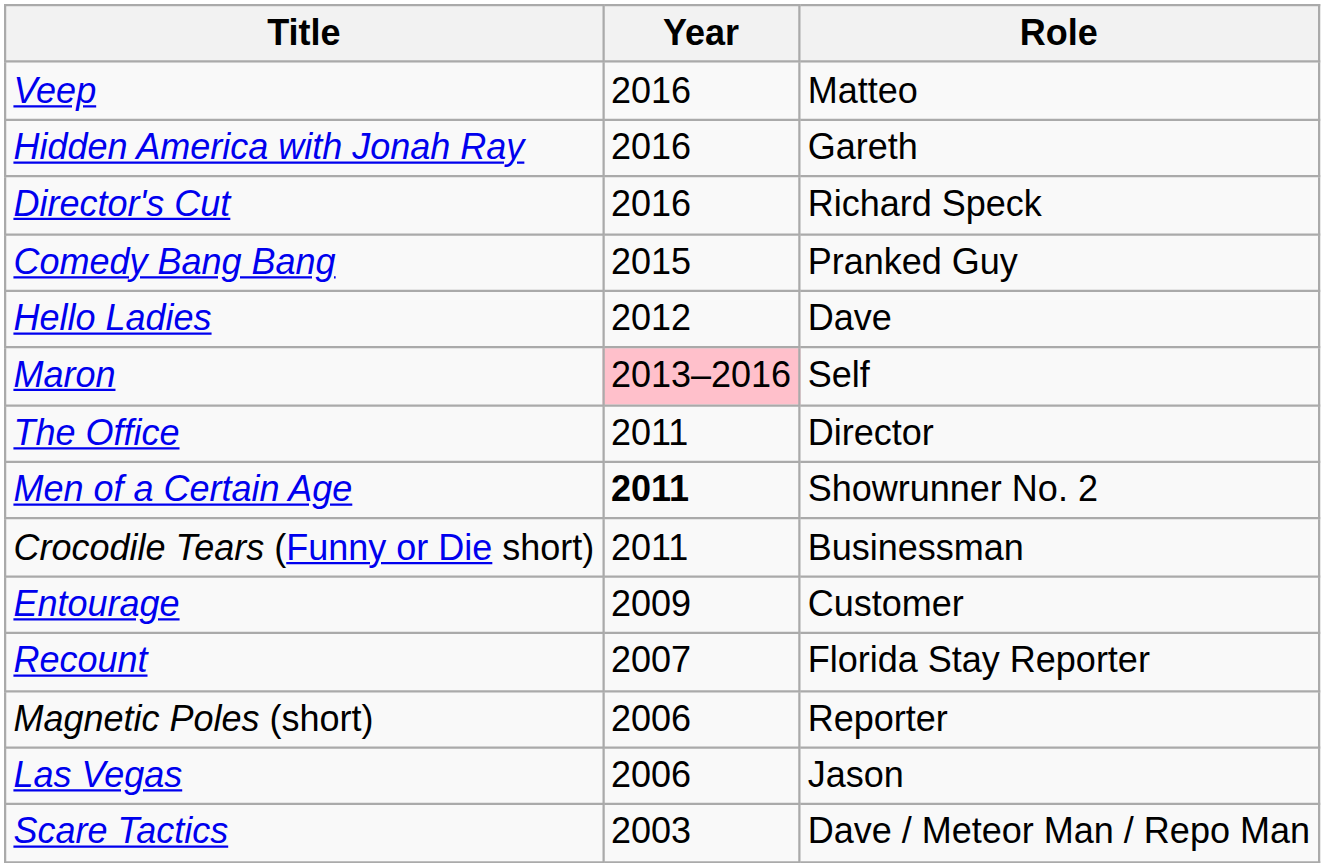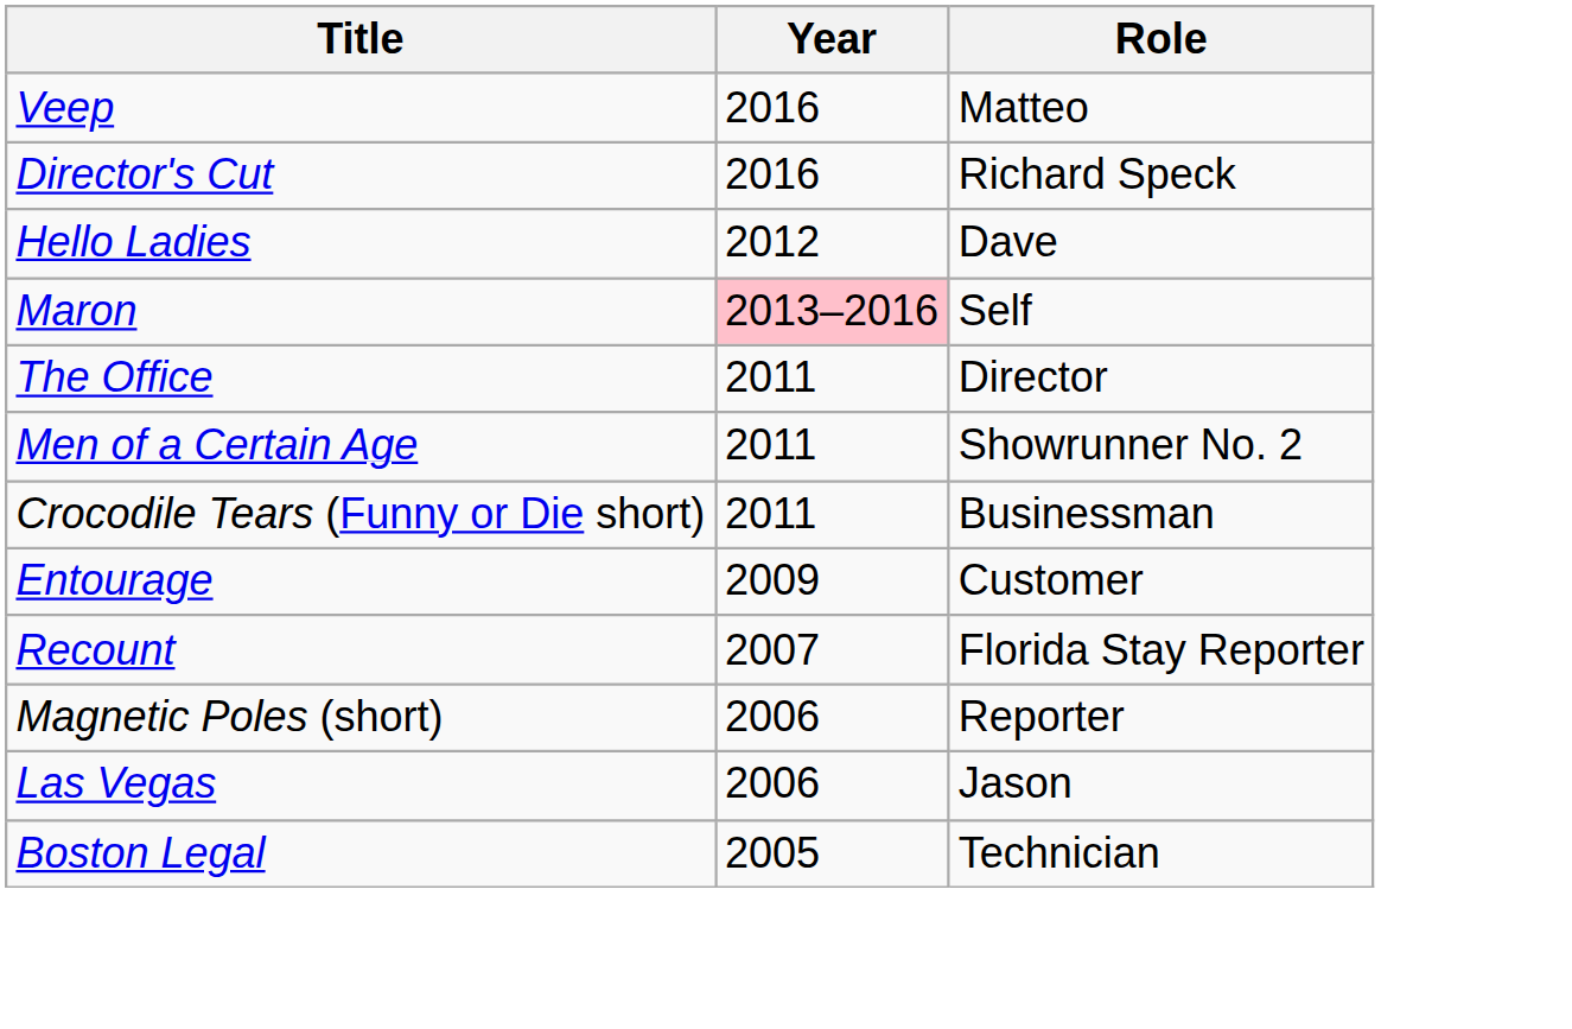 <table class="wikitable sortable">
 <tr>
 <th>Title</th>
 <th>Year</th>
 <th>Role</th>
 </tr>
 <tr>
 <td><em><a href='#'>Veep</a></em></td>
 <td>2016</td>
 <td>Matteo</td>
 </tr>
 <tr>
-<td><em><a href='#'>Hidden America with Jonah Ray</a></em></td>
-<td>2016</td>
-<td>Gareth</td>
-</tr>
-<tr>
 <td><em><a href='#'>Director's Cut</a></em></td>
 <td>2016</td>
 <td>Richard Speck</td>
-</tr>
-<tr>
-<td><em><a href='#'>Comedy Bang Bang</a></em></td>
-<td>2015</td>
-<td>Pranked Guy</td>
 </tr>
 <tr>
 <td><em><a href='#'>Hello Ladies</a></em></td>
 <td>2012</td>
 <td>Dave</td>
 </tr>
 <tr>
 <td><em><a href='#'>Maron</a></em></td>
 <td style="background: pink;">2013–2016</td>
 <td>Self</td>
 </tr>
 <tr>
 <td><em><a href='#'>The Office</a></em></td>
 <td>2011</td>
 <td>Director</td>
 </tr>
 <tr>
 <td><em><a href='#'>Men of a Certain Age</a></em></td>
-<td><strong>2011</strong></td>
+<td>2011</td>
 <td>Showrunner No. 2</td>
 </tr>
 <tr>
 <td><em>Crocodile Tears</em> (<a href='#'>Funny or Die</a> short)</td>
 <td>2011</td>
 <td>Businessman</td>
 </tr>
 <tr>
 <td><em><a href='#'>Entourage</a></em></td>
 <td>2009</td>
 <td>Customer</td>
 </tr>
 <tr>
 <td><em><a href='#'>Recount</a></em></td>
 <td>2007</td>
 <td>Florida Stay Reporter</td>
 </tr>
 <tr>
 <td><em>Magnetic Poles</em> (short)</td>
 <td>2006</td>
 <td>Reporter</td>
 </tr>
 <tr>
 <td><em><a href='#'>Las Vegas</a></em></td>
 <td>2006</td>
 <td>Jason</td>
 </tr>
 <tr>
-<td><em><a href='#'>Scare Tactics</a></em></td>
-<td>2003</td>
-<td>Dave / Meteor Man / Repo Man</td>
+<td><em><a href='#'>Boston Legal</a></em></td>
+<td>2005</td>
+<td>Technician</td>
 </tr>
 </table>
